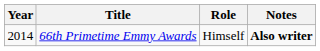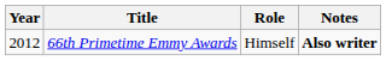 <table class="wikitable">
 <tr>
 <th>Year</th>
 <th>Title</th>
 <th>Role</th>
 <th>Notes</th>
 </tr>
 <tr>
-<td>2014</td>
+<td>2012</td>
 <td><em><a href='#'>66th Primetime Emmy Awards</a></em></td>
 <td>Himself</td>
 <td><strong>Also writer</strong></td>
 </tr>
 </table>
